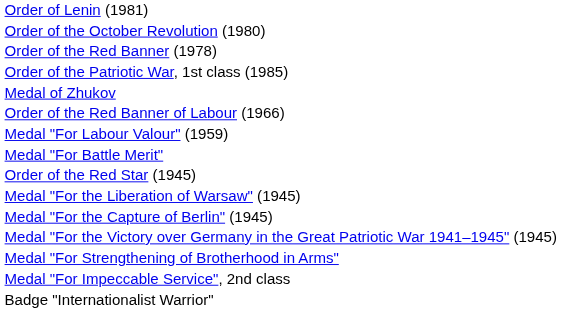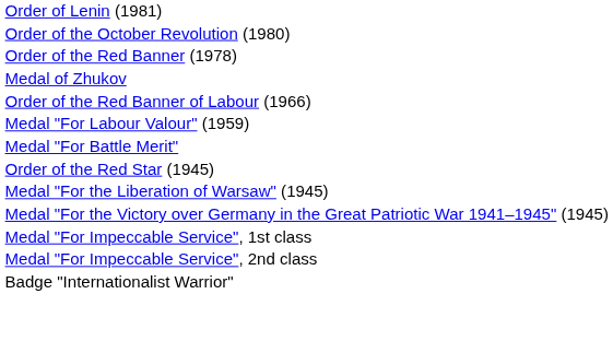 <table>
 <tr>
 <td></td>
 <td><a href='#'>Order of Lenin</a> (1981)</td>
 </tr>
 <tr>
 <td></td>
 <td><a href='#'>Order of the October Revolution</a> (1980)</td>
 </tr>
 <tr>
 <td></td>
 <td><a href='#'>Order of the Red Banner</a> (1978)</td>
-</tr>
-<tr>
-<td></td>
-<td><a href='#'>Order of the Patriotic War</a>, 1st class (1985)</td>
 </tr>
 <tr>
 <td></td>
 <td><a href='#'>Medal of Zhukov</a></td>
 </tr>
 <tr>
 <td></td>
 <td><a href='#'>Order of the Red Banner of Labour</a> (1966)</td>
 </tr>
 <tr>
 <td></td>
 <td><a href='#'>Medal "For Labour Valour"</a>  (1959)</td>
 </tr>
 <tr>
 <td></td>
 <td><a href='#'>Medal "For Battle Merit"</a></td>
 </tr>
 <tr>
 <td></td>
 <td><a href='#'>Order of the Red Star</a> (1945)</td>
 </tr>
 <tr>
 <td></td>
 <td><a href='#'>Medal "For the Liberation of Warsaw"</a> (1945)</td>
 </tr>
 <tr>
 <td></td>
-<td><a href='#'>Medal "For the Capture of Berlin"</a> (1945)</td>
-</tr>
-<tr>
-<td></td>
 <td><a href='#'>Medal "For the Victory over Germany in the Great Patriotic War 1941–1945"</a> (1945)</td>
 </tr>
 <tr>
 <td></td>
-<td><a href='#'>Medal "For Strengthening of Brotherhood in Arms"</a></td>
+<td><a href='#'>Medal "For Impeccable Service"</a>, 1st class</td>
 </tr>
 <tr>
 <td></td>
 <td><a href='#'>Medal "For Impeccable Service"</a>, 2nd class</td>
 </tr>
 <tr>
 <td></td>
 <td>Badge "Internationalist Warrior"</td>
 </tr>
 <tr>
 </tr>
 <tr>
 </tr>
 </table>
